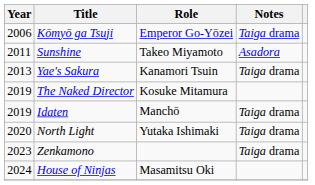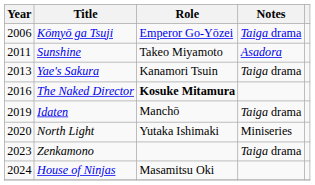 <table class="wikitable">
 <tr>
 <th>Year</th>
 <th>Title</th>
 <th>Role</th>
 <th>Notes</th>
 <th></th>
 </tr>
 <tr>
 <td>2006</td>
 <td><em><a href='#'>Kōmyō ga Tsuji</a></em></td>
 <td><a href='#'>Emperor Go-Yōzei</a></td>
 <td><a href='#'><em>Taiga</em> drama</a></td>
 <td></td>
 </tr>
 <tr>
 <td>2011</td>
 <td><em><a href='#'>Sunshine</a></em></td>
 <td>Takeo Miyamoto</td>
 <td><em><a href='#'>Asadora</a></em></td>
 <td></td>
 </tr>
 <tr>
 <td>2013</td>
 <td><em><a href='#'>Yae's Sakura</a></em></td>
 <td>Kanamori Tsuin</td>
 <td><em>Taiga</em> drama</td>
 <td></td>
 </tr>
 <tr>
-<td>2019</td>
+<td>2016</td>
 <td><em><a href='#'>The Naked Director</a></em></td>
-<td>Kosuke Mitamura</td>
+<td><strong>Kosuke Mitamura</strong></td>
 <td></td>
 <td></td>
 </tr>
 <tr>
 <td>2019</td>
 <td><em><a href='#'>Idaten</a></em></td>
 <td>Manchō　</td>
 <td><em>Taiga</em> drama</td>
 <td></td>
 </tr>
 <tr>
 <td>2020</td>
 <td><em>North Light</em></td>
 <td>Yutaka Ishimaki</td>
-<td><em>Taiga</em> drama</td>
+<td>Miniseries</td>
 <td></td>
 </tr>
 <tr>
 <td>2023</td>
 <td><em>Zenkamono</em></td>
 <td></td>
 <td><em>Taiga</em> drama</td>
 <td></td>
 </tr>
 <tr>
 <td>2024</td>
 <td><em><a href='#'>House of Ninjas</a></em></td>
 <td>Masamitsu Oki</td>
 <td></td>
 <td></td>
 </tr>
 <tr>
 </tr>
 </table>
